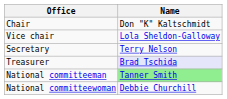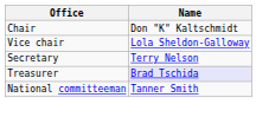 <table class="wikitable">
 <tr>
 <th>Office</th>
 <th>Name</th>
 </tr>
 <tr>
 <td>Chair</td>
 <td>Don "K" Kaltschmidt</td>
 </tr>
 <tr>
 <td>Vice chair</td>
 <td><a href='#'>Lola Sheldon-Galloway</a></td>
 </tr>
 <tr>
 <td>Secretary</td>
 <td><a href='#'>Terry Nelson</a></td>
 </tr>
 <tr>
 <td>Treasurer</td>
 <td style="background: lavender;"><a href='#'>Brad Tschida</a></td>
 </tr>
 <tr>
 <td>National <a href='#'>committeeman</a></td>
-<td style="background: lightgreen;"><a href='#'>Tanner Smith</a></td>
-</tr>
-<tr>
-<td>National <a href='#'>committeewoman</a></td>
-<td><a href='#'>Debbie Churchill</a></td>
+<td><a href='#'>Tanner Smith</a></td>
 </tr>
 </table>
